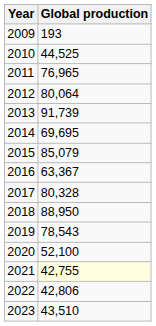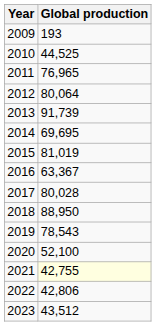 <table class="wikitable">
 <tr>
 <th>Year</th>
 <th>Global production</th>
 </tr>
 <tr>
 <td>2009</td>
 <td>193</td>
 </tr>
 <tr>
 <td>2010</td>
 <td>44,525</td>
 </tr>
 <tr>
 <td>2011</td>
 <td>76,965</td>
 </tr>
 <tr>
 <td>2012</td>
 <td>80,064</td>
 </tr>
 <tr>
 <td>2013</td>
 <td>91,739</td>
 </tr>
 <tr>
 <td>2014</td>
 <td>69,695</td>
 </tr>
 <tr>
 <td>2015</td>
-<td>85,079</td>
+<td>81,019</td>
 </tr>
 <tr>
 <td>2016</td>
 <td>63,367</td>
 </tr>
 <tr>
 <td>2017</td>
-<td>80,328</td>
+<td>80,028</td>
 </tr>
 <tr>
 <td>2018</td>
 <td>88,950</td>
 </tr>
 <tr>
 <td>2019</td>
 <td>78,543</td>
 </tr>
 <tr>
 <td>2020</td>
 <td>52,100</td>
 </tr>
 <tr>
 <td>2021</td>
 <td style="background: lightyellow;">42,755</td>
 </tr>
 <tr>
 <td>2022</td>
 <td>42,806</td>
 </tr>
 <tr>
 <td>2023</td>
-<td>43,510</td>
+<td>43,512</td>
 </tr>
 </table>
